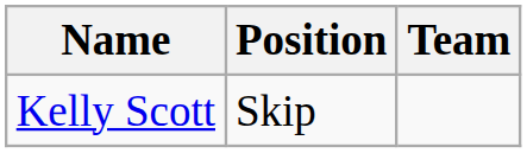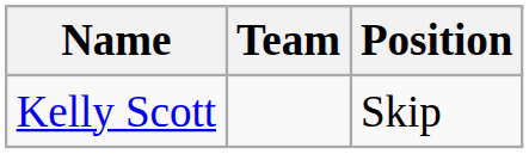 <table class="wikitable">
 <tr>
 <th><strong>Name</strong></th>
+<th><strong>Team</strong></th>
 <th><strong>Position</strong></th>
-<th><strong>Team</strong></th>
 </tr>
 <tr>
 <td><a href='#'>Kelly Scott</a></td>
+<td></td>
 <td>Skip</td>
-<td></td>
 </tr>
 </table>
